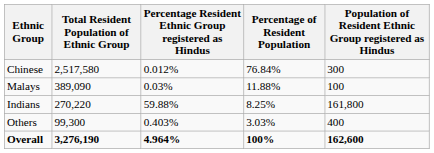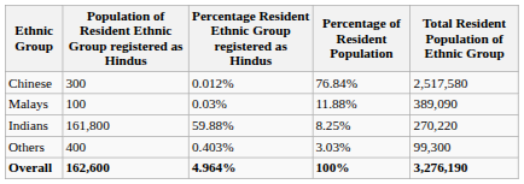 <table class="wikitable">
 <tr>
 <th>Ethnic Group</th>
-<th>Total Resident Population of Ethnic Group</th>
+<th>Population of Resident Ethnic Group registered as Hindus</th>
 <th>Percentage Resident Ethnic Group registered as Hindus</th>
 <th>Percentage of Resident Population</th>
-<th>Population of Resident Ethnic Group registered as Hindus</th>
+<th>Total Resident Population of Ethnic Group</th>
 </tr>
 <tr>
 <td>Chinese</td>
-<td>2,517,580</td>
+<td>300</td>
 <td>0.012%</td>
 <td>76.84%</td>
-<td>300</td>
+<td>2,517,580</td>
 </tr>
 <tr>
 <td>Malays</td>
-<td>389,090</td>
+<td>100</td>
 <td>0.03%</td>
 <td>11.88%</td>
-<td>100</td>
+<td>389,090</td>
 </tr>
 <tr>
 <td>Indians</td>
-<td>270,220</td>
+<td>161,800</td>
 <td>59.88%</td>
 <td>8.25%</td>
-<td>161,800</td>
+<td>270,220</td>
 </tr>
 <tr>
 <td>Others</td>
-<td>99,300</td>
+<td>400</td>
 <td>0.403%</td>
 <td>3.03%</td>
-<td>400</td>
+<td>99,300</td>
 </tr>
 <tr>
 <td><strong>Overall</strong></td>
-<td><strong>3,276,190</strong></td>
+<td><strong>162,600</strong></td>
 <td><strong>4.964%</strong></td>
 <td><strong>100%</strong></td>
-<td><strong>162,600</strong></td>
+<td><strong>3,276,190</strong></td>
 </tr>
 </table>
